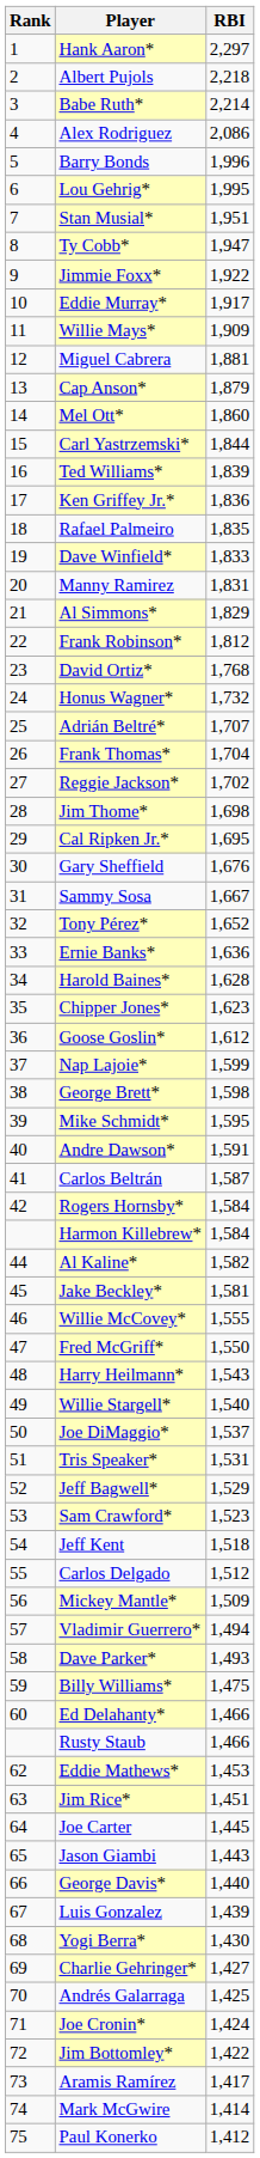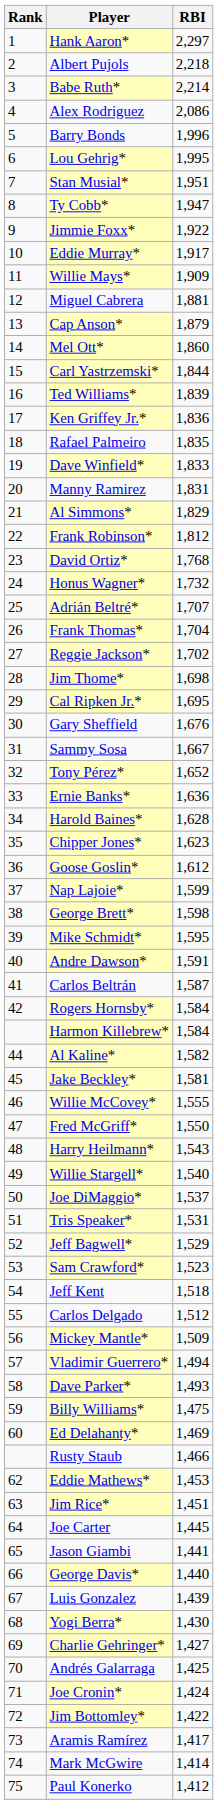 <table class="wikitable" style="float:left;">
 <tr style="white-space:nowrap;">
 <th>Rank</th>
 <th>Player</th>
 <th>RBI</th>
 </tr>
 <tr>
 <td>1</td>
 <td style="background:#ffffbb;"><a href='#'>Hank Aaron</a>*</td>
 <td>2,297</td>
 </tr>
 <tr>
 <td>2</td>
 <td><a href='#'>Albert Pujols</a></td>
 <td>2,218</td>
 </tr>
 <tr>
 <td>3</td>
 <td style="background:#ffffbb;"><a href='#'>Babe Ruth</a>*</td>
 <td>2,214</td>
 </tr>
 <tr>
 <td>4</td>
 <td><a href='#'>Alex Rodriguez</a></td>
 <td>2,086</td>
 </tr>
 <tr>
 <td>5</td>
 <td><a href='#'>Barry Bonds</a></td>
 <td>1,996</td>
 </tr>
 <tr>
 <td>6</td>
 <td style="background:#ffffbb;"><a href='#'>Lou Gehrig</a>*</td>
 <td>1,995</td>
 </tr>
 <tr>
 <td>7</td>
 <td style="background:#ffffbb;"><a href='#'>Stan Musial</a>*</td>
 <td>1,951</td>
 </tr>
 <tr>
 <td>8</td>
 <td style="background:#ffffbb;"><a href='#'>Ty Cobb</a>*</td>
 <td>1,947</td>
 </tr>
 <tr>
 <td>9</td>
 <td style="background:#ffffbb;"><a href='#'>Jimmie Foxx</a>*</td>
 <td>1,922</td>
 </tr>
 <tr>
 <td>10</td>
 <td style="background:#ffffbb;"><a href='#'>Eddie Murray</a>*</td>
 <td>1,917</td>
 </tr>
 <tr>
 <td>11</td>
 <td style="background:#ffffbb;"><a href='#'>Willie Mays</a>*</td>
 <td>1,909</td>
 </tr>
 <tr>
 <td>12</td>
 <td><a href='#'>Miguel Cabrera</a></td>
 <td>1,881</td>
 </tr>
 <tr>
 <td>13</td>
 <td style="background:#ffffbb;"><a href='#'>Cap Anson</a>*</td>
 <td>1,879</td>
 </tr>
 <tr>
 <td>14</td>
 <td style="background:#ffffbb;"><a href='#'>Mel Ott</a>*</td>
 <td>1,860</td>
 </tr>
 <tr>
 <td>15</td>
 <td style="background:#ffffbb;"><a href='#'>Carl Yastrzemski</a>*</td>
 <td>1,844</td>
 </tr>
 <tr>
 <td>16</td>
 <td style="background:#ffffbb;"><a href='#'>Ted Williams</a>*</td>
 <td>1,839</td>
 </tr>
 <tr>
 <td>17</td>
 <td style="background:#ffffbb;"><a href='#'>Ken Griffey Jr.</a>*</td>
 <td>1,836</td>
 </tr>
 <tr>
 <td>18</td>
 <td><a href='#'>Rafael Palmeiro</a></td>
 <td>1,835</td>
 </tr>
 <tr>
 <td>19</td>
 <td style="background:#ffffbb;"><a href='#'>Dave Winfield</a>*</td>
 <td>1,833</td>
 </tr>
 <tr>
 <td>20</td>
 <td><a href='#'>Manny Ramirez</a></td>
 <td>1,831</td>
 </tr>
 <tr>
 <td>21</td>
 <td style="background:#ffffbb;"><a href='#'>Al Simmons</a>*</td>
 <td>1,829</td>
 </tr>
 <tr>
 <td>22</td>
 <td style="background:#ffffbb;"><a href='#'>Frank Robinson</a>*</td>
 <td>1,812</td>
 </tr>
 <tr>
 <td>23</td>
 <td style="background:#ffffbb;"><a href='#'>David Ortiz</a>*</td>
 <td>1,768</td>
 </tr>
 <tr>
 <td>24</td>
 <td style="background:#ffffbb;"><a href='#'>Honus Wagner</a>*</td>
 <td>1,732</td>
 </tr>
 <tr>
 <td>25</td>
 <td style="background:#ffffbb;"><a href='#'>Adrián Beltré</a>*</td>
 <td>1,707</td>
 </tr>
 <tr>
 <td>26</td>
 <td style="background:#ffffbb;"><a href='#'>Frank Thomas</a>*</td>
 <td>1,704</td>
 </tr>
 <tr>
 <td>27</td>
 <td style="background:#ffffbb;"><a href='#'>Reggie Jackson</a>*</td>
 <td>1,702</td>
 </tr>
 <tr>
 <td>28</td>
 <td style="background:#ffffbb;"><a href='#'>Jim Thome</a>*</td>
 <td>1,698</td>
 </tr>
 <tr>
 <td>29</td>
 <td style="background:#ffffbb;"><a href='#'>Cal Ripken Jr.</a>*</td>
 <td>1,695</td>
 </tr>
 <tr>
 <td>30</td>
 <td><a href='#'>Gary Sheffield</a></td>
 <td>1,676</td>
 </tr>
 <tr>
 <td>31</td>
 <td><a href='#'>Sammy Sosa</a></td>
 <td>1,667</td>
 </tr>
 <tr>
 <td>32</td>
 <td style="background:#ffffbb;"><a href='#'>Tony Pérez</a>*</td>
 <td>1,652</td>
 </tr>
 <tr>
 <td>33</td>
 <td style="background:#ffffbb;"><a href='#'>Ernie Banks</a>*</td>
 <td>1,636</td>
 </tr>
 <tr>
 <td>34</td>
 <td style="background:#ffffbb;"><a href='#'>Harold Baines</a>*</td>
 <td>1,628</td>
 </tr>
 <tr>
 <td>35</td>
 <td style="background:#ffffbb;"><a href='#'>Chipper Jones</a>*</td>
 <td>1,623</td>
 </tr>
 <tr>
 <td>36</td>
 <td style="background:#ffffbb;"><a href='#'>Goose Goslin</a>*</td>
 <td>1,612</td>
 </tr>
 <tr>
 <td>37</td>
 <td style="background:#ffffbb;"><a href='#'>Nap Lajoie</a>*</td>
 <td>1,599</td>
 </tr>
 <tr>
 <td>38</td>
 <td style="background:#ffffbb;"><a href='#'>George Brett</a>*</td>
 <td>1,598</td>
 </tr>
 <tr>
 <td>39</td>
 <td style="background:#ffffbb;"><a href='#'>Mike Schmidt</a>*</td>
 <td>1,595</td>
 </tr>
 <tr>
 <td>40</td>
 <td style="background:#ffffbb;"><a href='#'>Andre Dawson</a>*</td>
 <td>1,591</td>
 </tr>
 <tr>
 <td>41</td>
 <td><a href='#'>Carlos Beltrán</a></td>
 <td>1,587</td>
 </tr>
 <tr>
 <td>42</td>
 <td style="background:#ffffbb;"><a href='#'>Rogers Hornsby</a>*</td>
 <td>1,584</td>
 </tr>
 <tr>
 <td></td>
 <td style="background:#ffffbb;"><a href='#'>Harmon Killebrew</a>*</td>
 <td>1,584</td>
 </tr>
 <tr>
 <td>44</td>
 <td style="background:#ffffbb;"><a href='#'>Al Kaline</a>*</td>
 <td>1,582</td>
 </tr>
 <tr>
 <td>45</td>
 <td style="background:#ffffbb;"><a href='#'>Jake Beckley</a>*</td>
 <td>1,581</td>
 </tr>
 <tr>
 <td>46</td>
 <td style="background:#ffffbb;"><a href='#'>Willie McCovey</a>*</td>
 <td>1,555</td>
 </tr>
 <tr>
 <td>47</td>
 <td style="background:#ffffbb;"><a href='#'>Fred McGriff</a>*</td>
 <td>1,550</td>
 </tr>
 <tr>
 <td>48</td>
 <td style="background:#ffffbb;"><a href='#'>Harry Heilmann</a>*</td>
 <td>1,543</td>
 </tr>
 <tr>
 <td>49</td>
 <td style="background:#ffffbb;"><a href='#'>Willie Stargell</a>*</td>
 <td>1,540</td>
 </tr>
 <tr>
 <td>50</td>
 <td style="background:#ffffbb;"><a href='#'>Joe DiMaggio</a>*</td>
 <td>1,537</td>
 </tr>
 <tr>
 <td>51</td>
 <td style="background:#ffffbb;"><a href='#'>Tris Speaker</a>*</td>
 <td>1,531</td>
 </tr>
 <tr>
 <td>52</td>
 <td style="background:#ffffbb;"><a href='#'>Jeff Bagwell</a>*</td>
 <td>1,529</td>
 </tr>
 <tr>
 <td>53</td>
 <td style="background:#ffffbb;"><a href='#'>Sam Crawford</a>*</td>
 <td>1,523</td>
 </tr>
 <tr>
 <td>54</td>
 <td><a href='#'>Jeff Kent</a></td>
 <td>1,518</td>
 </tr>
 <tr>
 <td>55</td>
 <td><a href='#'>Carlos Delgado</a></td>
 <td>1,512</td>
 </tr>
 <tr>
 <td>56</td>
 <td style="background:#ffffbb;"><a href='#'>Mickey Mantle</a>*</td>
 <td>1,509</td>
 </tr>
 <tr>
 <td>57</td>
 <td style="background:#ffffbb;"><a href='#'>Vladimir Guerrero</a>*</td>
 <td>1,494</td>
 </tr>
 <tr>
 <td>58</td>
 <td style="background:#ffffbb;"><a href='#'>Dave Parker</a>*</td>
 <td>1,493</td>
 </tr>
 <tr>
 <td>59</td>
 <td style="background:#ffffbb;"><a href='#'>Billy Williams</a>*</td>
 <td>1,475</td>
 </tr>
 <tr>
 <td>60</td>
 <td style="background:#ffffbb;"><a href='#'>Ed Delahanty</a>*</td>
-<td>1,466</td>
+<td>1,469</td>
 </tr>
 <tr>
 <td></td>
 <td><a href='#'>Rusty Staub</a></td>
 <td>1,466</td>
 </tr>
 <tr>
 <td>62</td>
 <td style="background:#ffffbb;"><a href='#'>Eddie Mathews</a>*</td>
 <td>1,453</td>
 </tr>
 <tr>
 <td>63</td>
 <td style="background:#ffffbb;"><a href='#'>Jim Rice</a>*</td>
 <td>1,451</td>
 </tr>
 <tr>
 <td>64</td>
 <td><a href='#'>Joe Carter</a></td>
 <td>1,445</td>
 </tr>
 <tr>
 <td>65</td>
 <td><a href='#'>Jason Giambi</a></td>
-<td>1,443</td>
+<td>1,441</td>
 </tr>
 <tr>
 <td>66</td>
 <td style="background:#ffffbb;"><a href='#'>George Davis</a>*</td>
 <td>1,440</td>
 </tr>
 <tr>
 <td>67</td>
 <td><a href='#'>Luis Gonzalez</a></td>
 <td>1,439</td>
 </tr>
 <tr>
 <td>68</td>
 <td style="background:#ffffbb;"><a href='#'>Yogi Berra</a>*</td>
 <td>1,430</td>
 </tr>
 <tr>
 <td>69</td>
 <td style="background:#ffffbb;"><a href='#'>Charlie Gehringer</a>*</td>
 <td>1,427</td>
 </tr>
 <tr>
 <td>70</td>
 <td><a href='#'>Andrés Galarraga</a></td>
 <td>1,425</td>
 </tr>
 <tr>
 <td>71</td>
 <td style="background:#ffffbb;"><a href='#'>Joe Cronin</a>*</td>
 <td>1,424</td>
 </tr>
 <tr>
 <td>72</td>
 <td style="background:#ffffbb;"><a href='#'>Jim Bottomley</a>*</td>
 <td>1,422</td>
 </tr>
 <tr>
 <td>73</td>
 <td><a href='#'>Aramis Ramírez</a></td>
 <td>1,417</td>
 </tr>
 <tr>
 <td>74</td>
 <td><a href='#'>Mark McGwire</a></td>
 <td>1,414</td>
 </tr>
 <tr>
 <td>75</td>
 <td><a href='#'>Paul Konerko</a></td>
 <td>1,412</td>
 </tr>
 </table>
